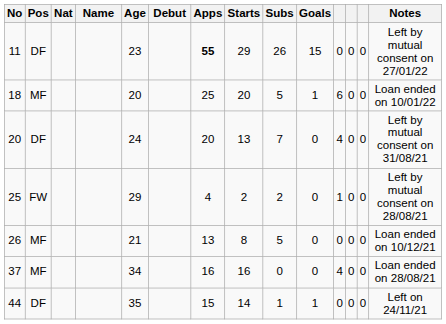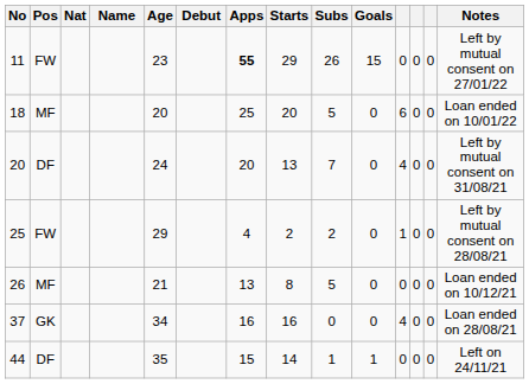 <table class="wikitable sortable" style="text-align:center">
 <tr>
 <th style="text-align:center; width: 6pt;">No</th>
 <th style="text-align:center; width: 6pt;">Pos</th>
 <th style="text-align:center; width: 6pt;">Nat</th>
 <th style="text-align:center; width: 110pt;">Name</th>
 <th style="text-align:center; width: 6pt;">Age</th>
 <th style="text-align:center; width: 70pt;">Debut</th>
 <th style="text-align:center; width: 6pt;">Apps</th>
 <th style="text-align:center; width: 6pt;">Starts</th>
 <th style="text-align:center; width: 6pt;">Subs</th>
 <th style="text-align:center; width: 6pt;">Goals</th>
 <th style="text-align:center; width: 6pt;"></th>
 <th style="text-align:center; width: 6pt;"></th>
 <th style="text-align:center; width: 6pt;"></th>
 <th style="text-align:center; width: 230pt;">Notes</th>
 </tr>
 <tr>
 <td>11</td>
-<td>DF</td>
+<td>FW</td>
 <td></td>
 <td></td>
 <td>23</td>
 <td></td>
 <td><strong>55</strong></td>
 <td>29</td>
 <td>26</td>
 <td>15</td>
 <td>0</td>
 <td>0</td>
 <td>0</td>
 <td>Left by mutual consent on 27/01/22</td>
 </tr>
 <tr>
 <td>18</td>
 <td>MF</td>
 <td></td>
 <td></td>
 <td>20</td>
 <td></td>
 <td>25</td>
 <td>20</td>
 <td>5</td>
-<td>1</td>
+<td>0</td>
 <td>6</td>
 <td>0</td>
 <td>0</td>
 <td>Loan ended on 10/01/22</td>
 </tr>
 <tr>
 <td>20</td>
 <td>DF</td>
 <td></td>
 <td></td>
 <td>24</td>
 <td></td>
 <td>20</td>
 <td>13</td>
 <td>7</td>
 <td>0</td>
 <td>4</td>
 <td>0</td>
 <td>0</td>
 <td>Left by mutual consent on 31/08/21</td>
 </tr>
 <tr>
 <td>25</td>
 <td>FW</td>
 <td></td>
 <td></td>
 <td>29</td>
 <td></td>
 <td>4</td>
 <td>2</td>
 <td>2</td>
 <td>0</td>
 <td>1</td>
 <td>0</td>
 <td>0</td>
 <td>Left by mutual consent on 28/08/21</td>
 </tr>
 <tr>
 <td>26</td>
 <td>MF</td>
 <td></td>
 <td></td>
 <td>21</td>
 <td></td>
 <td>13</td>
 <td>8</td>
 <td>5</td>
 <td>0</td>
 <td>0</td>
 <td>0</td>
 <td>0</td>
 <td>Loan ended on 10/12/21</td>
 </tr>
 <tr>
 <td>37</td>
-<td>MF</td>
+<td>GK</td>
 <td></td>
 <td></td>
 <td>34</td>
 <td></td>
 <td>16</td>
 <td>16</td>
 <td>0</td>
 <td>0</td>
 <td>4</td>
 <td>0</td>
 <td>0</td>
 <td>Loan ended on 28/08/21</td>
 </tr>
 <tr>
 <td>44</td>
 <td>DF</td>
 <td></td>
 <td></td>
 <td>35</td>
 <td></td>
 <td>15</td>
 <td>14</td>
 <td>1</td>
 <td>1</td>
 <td>0</td>
 <td>0</td>
 <td>0</td>
 <td>Left on 24/11/21</td>
 </tr>
 </table>
